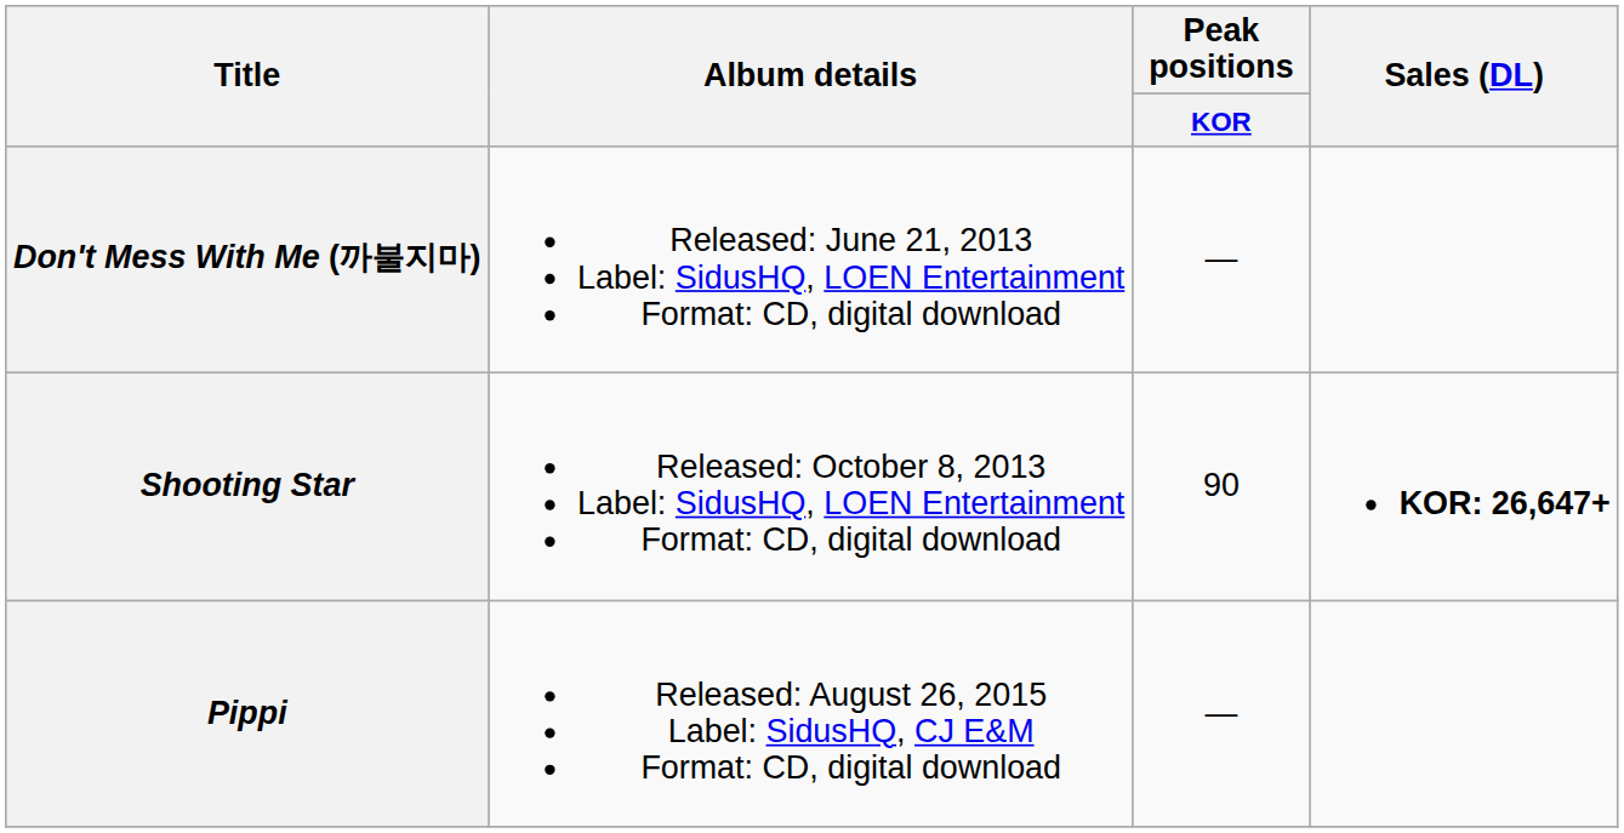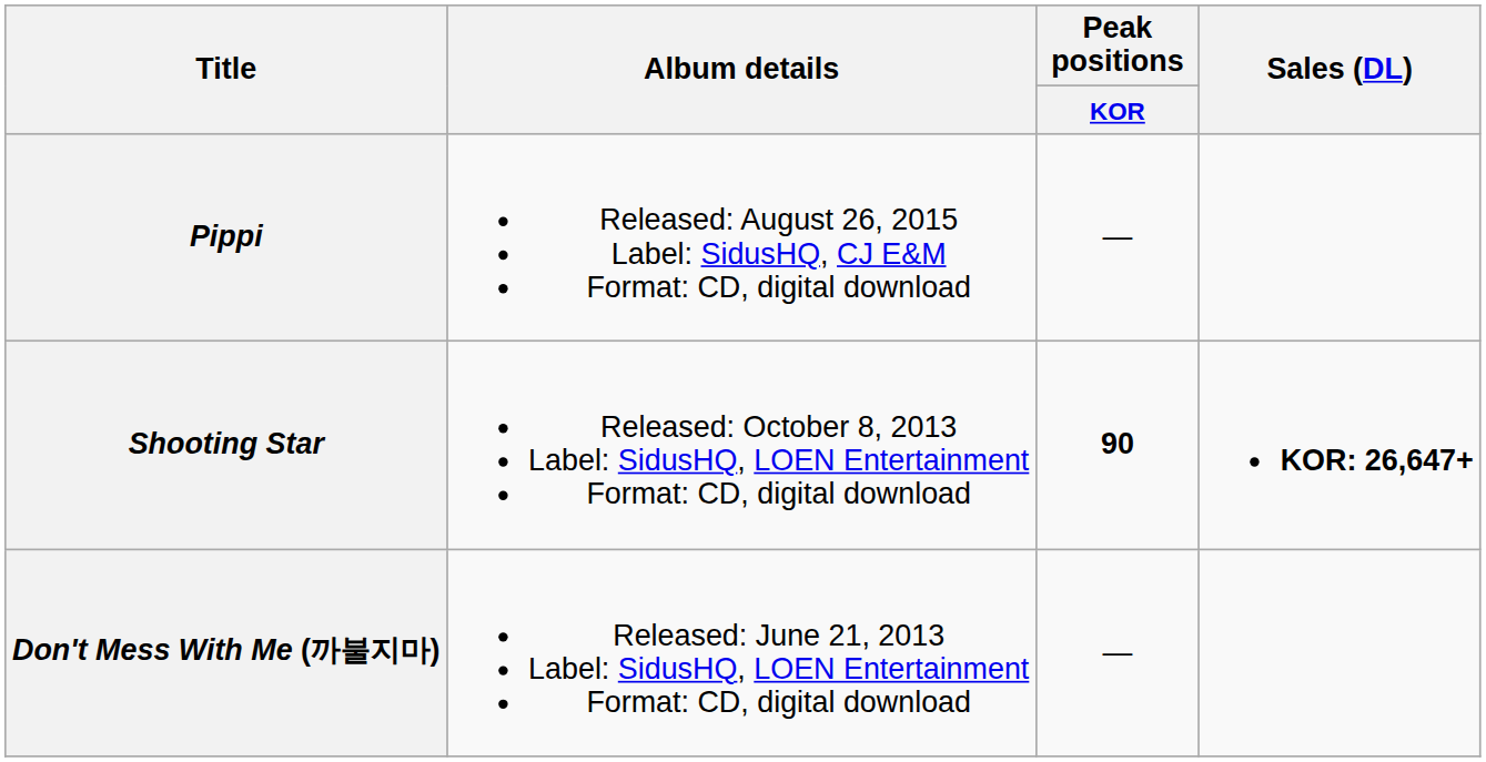 <table class="wikitable plainrowheaders" style="text-align:center;">
 <tr>
 <th rowspan="2">Title</th>
 <th rowspan="2">Album details</th>
 <th colspan="1" style="width:5em;">Peak positions</th>
 <th rowspan="2">Sales (<a href='#'>DL</a>)</th>
 </tr>
 <tr>
 <th><small><a href='#'>KOR</a></small><br></th>
 </tr>
 <tr>
-<th scope="row"><em>Don't Mess With Me</em> (까불지마)</th>
-<td><br><ul><li>Released: June 21, 2013</li><li>Label: <a href='#'>SidusHQ</a>, <a href='#'>LOEN Entertainment</a></li><li>Format: CD, digital download</li></ul></td>
+<th scope="row"><em>Pippi</em></th>
+<td><br><ul><li>Released: August 26, 2015</li><li>Label: <a href='#'>SidusHQ</a>, <a href='#'>CJ E&M</a></li><li>Format: CD, digital download</li></ul></td>
 <td>—</td>
 <td></td>
 </tr>
 <tr>
 <th scope="row"><em>Shooting Star</em></th>
 <td><br><ul><li>Released: October 8, 2013</li><li>Label: <a href='#'>SidusHQ</a>, <a href='#'>LOEN Entertainment</a></li><li>Format: CD, digital download</li></ul></td>
-<td>90</td>
+<td><strong>90</strong></td>
 <td><strong><br><ul><li>KOR: 26,647+</li></ul></strong></td>
 </tr>
 <tr>
-<th scope="row"><em>Pippi</em></th>
-<td><br><ul><li>Released: August 26, 2015</li><li>Label: <a href='#'>SidusHQ</a>, <a href='#'>CJ E&M</a></li><li>Format: CD, digital download</li></ul></td>
+<th scope="row"><em>Don't Mess With Me</em> (까불지마)</th>
+<td><br><ul><li>Released: June 21, 2013</li><li>Label: <a href='#'>SidusHQ</a>, <a href='#'>LOEN Entertainment</a></li><li>Format: CD, digital download</li></ul></td>
 <td>—</td>
 <td></td>
 </tr>
 </table>
